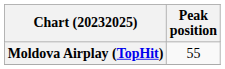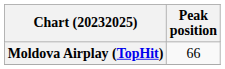 <table class="wikitable sortable plainrowheaders">
 <tr>
 <th scope="col">Chart (20232025)</th>
 <th scope="col">Peak <br> position</th>
 </tr>
 <tr>
 <th scope="row">Moldova Airplay (<a href='#'>TopHit</a>)</th>
-<td align="center">55</td>
+<td align="center">66</td>
 </tr>
 <tr>
 </tr>
 </table>
